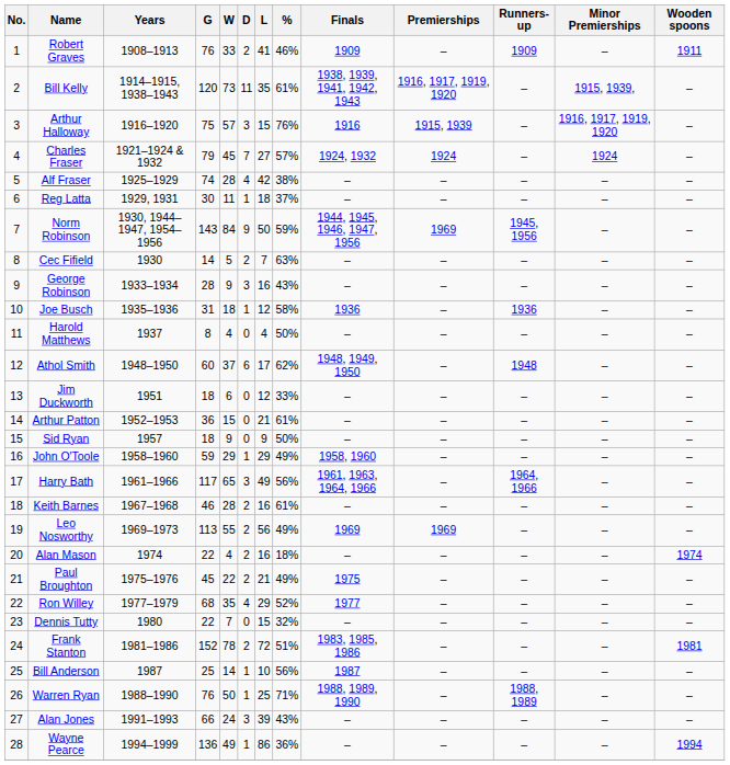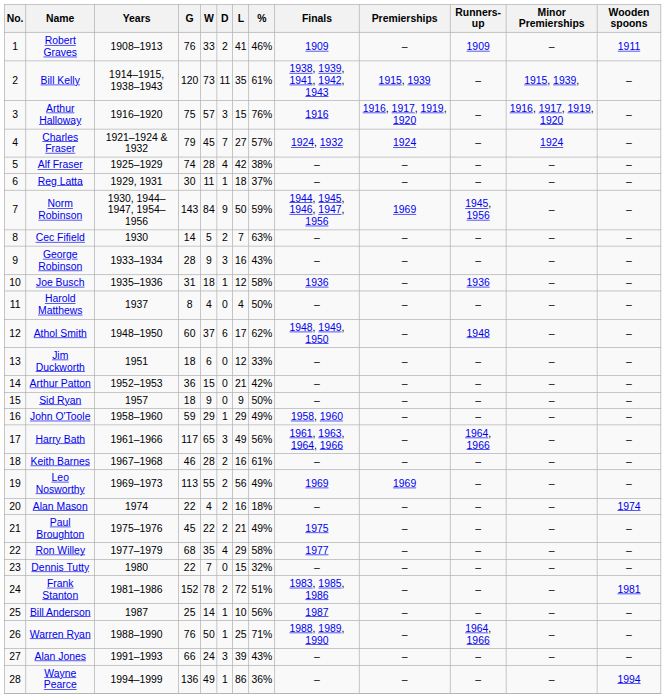 <table class="wikitable sortable" width="80%" style="text-align: center;">
 <tr>
 <th>No.</th>
 <th>Name</th>
 <th>Years</th>
 <th>G</th>
 <th>W</th>
 <th>D</th>
 <th>L</th>
 <th>%</th>
 <th>Finals</th>
 <th>Premierships</th>
 <th>Runners-up</th>
 <th>Minor Premierships</th>
 <th>Wooden spoons</th>
 </tr>
 <tr>
 <td>1</td>
 <td><a href='#'>Robert Graves</a></td>
 <td>1908–1913</td>
 <td>76</td>
 <td>33</td>
 <td>2</td>
 <td>41</td>
 <td>46%</td>
 <td><a href='#'>1909</a></td>
 <td>–</td>
 <td><a href='#'>1909</a></td>
 <td>–</td>
 <td><a href='#'>1911</a></td>
 </tr>
 <tr>
 <td>2</td>
 <td><a href='#'>Bill Kelly</a></td>
 <td>1914–1915, 1938–1943</td>
 <td>120</td>
 <td>73</td>
 <td>11</td>
 <td>35</td>
 <td>61%</td>
 <td><a href='#'>1938</a>, <a href='#'>1939</a>, <a href='#'>1941</a>, <a href='#'>1942</a>, <a href='#'>1943</a></td>
-<td><a href='#'>1916</a>, <a href='#'>1917</a>, <a href='#'>1919</a>, <a href='#'>1920</a></td>
+<td><a href='#'>1915</a>, <a href='#'>1939</a></td>
 <td>–</td>
 <td><a href='#'>1915</a>, <a href='#'>1939</a>,</td>
 <td>–</td>
 </tr>
 <tr>
 <td>3</td>
 <td><a href='#'>Arthur Halloway</a></td>
 <td>1916–1920</td>
 <td>75</td>
 <td>57</td>
 <td>3</td>
 <td>15</td>
 <td>76%</td>
 <td><a href='#'>1916</a></td>
-<td><a href='#'>1915</a>, <a href='#'>1939</a></td>
+<td><a href='#'>1916</a>, <a href='#'>1917</a>, <a href='#'>1919</a>, <a href='#'>1920</a></td>
 <td>–</td>
 <td><a href='#'>1916</a>, <a href='#'>1917</a>, <a href='#'>1919</a>, <a href='#'>1920</a></td>
 <td>–</td>
 </tr>
 <tr>
 <td>4</td>
 <td><a href='#'>Charles Fraser</a></td>
 <td>1921–1924 & 1932</td>
 <td>79</td>
 <td>45</td>
 <td>7</td>
 <td>27</td>
 <td>57%</td>
 <td><a href='#'>1924</a>, <a href='#'>1932</a></td>
 <td><a href='#'>1924</a></td>
 <td>–</td>
 <td><a href='#'>1924</a></td>
 <td>–</td>
 </tr>
 <tr>
 <td>5</td>
 <td><a href='#'>Alf Fraser</a></td>
 <td>1925–1929</td>
 <td>74</td>
 <td>28</td>
 <td>4</td>
 <td>42</td>
 <td>38%</td>
 <td>–</td>
 <td>–</td>
 <td>–</td>
 <td>–</td>
 <td>–</td>
 </tr>
 <tr>
 <td>6</td>
 <td><a href='#'>Reg Latta</a></td>
 <td>1929, 1931</td>
 <td>30</td>
 <td>11</td>
 <td>1</td>
 <td>18</td>
 <td>37%</td>
 <td>–</td>
 <td>–</td>
 <td>–</td>
 <td>–</td>
 <td>–</td>
 </tr>
 <tr>
 <td>7</td>
 <td><a href='#'>Norm Robinson</a></td>
 <td>1930, 1944–1947, 1954–1956</td>
 <td>143</td>
 <td>84</td>
 <td>9</td>
 <td>50</td>
 <td>59%</td>
 <td><a href='#'>1944</a>, <a href='#'>1945</a>, <a href='#'>1946</a>, <a href='#'>1947</a>, <a href='#'>1956</a></td>
 <td><a href='#'>1969</a></td>
 <td><a href='#'>1945</a>, <a href='#'>1956</a></td>
 <td>–</td>
 <td>–</td>
 </tr>
 <tr>
 <td>8</td>
 <td><a href='#'>Cec Fifield</a></td>
 <td>1930</td>
 <td>14</td>
 <td>5</td>
 <td>2</td>
 <td>7</td>
 <td>63%</td>
 <td>–</td>
 <td>–</td>
 <td>–</td>
 <td>–</td>
 <td>–</td>
 </tr>
 <tr>
 <td>9</td>
 <td><a href='#'>George Robinson</a></td>
 <td>1933–1934</td>
 <td>28</td>
 <td>9</td>
 <td>3</td>
 <td>16</td>
 <td>43%</td>
 <td>–</td>
 <td>–</td>
 <td>–</td>
 <td>–</td>
 <td>–</td>
 </tr>
 <tr>
 <td>10</td>
 <td><a href='#'>Joe Busch</a></td>
 <td>1935–1936</td>
 <td>31</td>
 <td>18</td>
 <td>1</td>
 <td>12</td>
 <td>58%</td>
 <td><a href='#'>1936</a></td>
 <td>–</td>
 <td><a href='#'>1936</a></td>
 <td>–</td>
 <td>–</td>
 </tr>
 <tr>
 <td>11</td>
 <td><a href='#'>Harold Matthews</a></td>
 <td>1937</td>
 <td>8</td>
 <td>4</td>
 <td>0</td>
 <td>4</td>
 <td>50%</td>
 <td>–</td>
 <td>–</td>
 <td>–</td>
 <td>–</td>
 <td>–</td>
 </tr>
 <tr>
 <td>12</td>
 <td><a href='#'>Athol Smith</a></td>
 <td>1948–1950</td>
 <td>60</td>
 <td>37</td>
 <td>6</td>
 <td>17</td>
 <td>62%</td>
 <td><a href='#'>1948</a>, <a href='#'>1949</a>, <a href='#'>1950</a></td>
 <td>–</td>
 <td><a href='#'>1948</a></td>
 <td>–</td>
 <td>–</td>
 </tr>
 <tr>
 <td>13</td>
 <td><a href='#'>Jim Duckworth</a></td>
 <td>1951</td>
 <td>18</td>
 <td>6</td>
 <td>0</td>
 <td>12</td>
 <td>33%</td>
 <td>–</td>
 <td>–</td>
 <td>–</td>
 <td>–</td>
 <td>–</td>
 </tr>
 <tr>
 <td>14</td>
 <td><a href='#'>Arthur Patton</a></td>
 <td>1952–1953</td>
 <td>36</td>
 <td>15</td>
 <td>0</td>
 <td>21</td>
-<td>61%</td>
+<td>42%</td>
 <td>–</td>
 <td>–</td>
 <td>–</td>
 <td>–</td>
 <td>–</td>
 </tr>
 <tr>
 <td>15</td>
 <td><a href='#'>Sid Ryan</a></td>
 <td>1957</td>
 <td>18</td>
 <td>9</td>
 <td>0</td>
 <td>9</td>
 <td>50%</td>
 <td>–</td>
 <td>–</td>
 <td>–</td>
 <td>–</td>
 <td>–</td>
 </tr>
 <tr>
 <td>16</td>
 <td><a href='#'>John O'Toole</a></td>
 <td>1958–1960</td>
 <td>59</td>
 <td>29</td>
 <td>1</td>
 <td>29</td>
 <td>49%</td>
 <td><a href='#'>1958</a>, <a href='#'>1960</a></td>
 <td>–</td>
 <td>–</td>
 <td>–</td>
 <td>–</td>
 </tr>
 <tr>
 <td>17</td>
 <td><a href='#'>Harry Bath</a></td>
 <td>1961–1966</td>
 <td>117</td>
 <td>65</td>
 <td>3</td>
 <td>49</td>
 <td>56%</td>
 <td><a href='#'>1961</a>, <a href='#'>1963</a>, <a href='#'>1964</a>, <a href='#'>1966</a></td>
 <td>–</td>
 <td><a href='#'>1964</a>, <a href='#'>1966</a></td>
 <td>–</td>
 <td>–</td>
 </tr>
 <tr>
 <td>18</td>
 <td><a href='#'>Keith Barnes</a></td>
 <td>1967–1968</td>
 <td>46</td>
 <td>28</td>
 <td>2</td>
 <td>16</td>
 <td>61%</td>
 <td>–</td>
 <td>–</td>
 <td>–</td>
 <td>–</td>
 <td>–</td>
 </tr>
 <tr>
 <td>19</td>
 <td><a href='#'>Leo Nosworthy</a></td>
 <td>1969–1973</td>
 <td>113</td>
 <td>55</td>
 <td>2</td>
 <td>56</td>
 <td>49%</td>
 <td><a href='#'>1969</a></td>
 <td><a href='#'>1969</a></td>
 <td>–</td>
 <td>–</td>
 <td>–</td>
 </tr>
 <tr>
 <td>20</td>
 <td><a href='#'>Alan Mason</a></td>
 <td>1974</td>
 <td>22</td>
 <td>4</td>
 <td>2</td>
 <td>16</td>
 <td>18%</td>
 <td>–</td>
 <td>–</td>
 <td>–</td>
 <td>–</td>
 <td><a href='#'>1974</a></td>
 </tr>
 <tr>
 <td>21</td>
 <td><a href='#'>Paul Broughton</a></td>
 <td>1975–1976</td>
 <td>45</td>
 <td>22</td>
 <td>2</td>
 <td>21</td>
 <td>49%</td>
 <td><a href='#'>1975</a></td>
 <td>–</td>
 <td>–</td>
 <td>–</td>
 <td>–</td>
 </tr>
 <tr>
 <td>22</td>
 <td><a href='#'>Ron Willey</a></td>
 <td>1977–1979</td>
 <td>68</td>
 <td>35</td>
 <td>4</td>
 <td>29</td>
-<td>52%</td>
+<td>58%</td>
 <td><a href='#'>1977</a></td>
 <td>–</td>
 <td>–</td>
 <td>–</td>
 <td>–</td>
 </tr>
 <tr>
 <td>23</td>
 <td><a href='#'>Dennis Tutty</a></td>
 <td>1980</td>
 <td>22</td>
 <td>7</td>
 <td>0</td>
 <td>15</td>
 <td>32%</td>
 <td>–</td>
 <td>–</td>
 <td>–</td>
 <td>–</td>
 <td>–</td>
 </tr>
 <tr>
 <td>24</td>
 <td><a href='#'>Frank Stanton</a></td>
 <td>1981–1986</td>
 <td>152</td>
 <td>78</td>
 <td>2</td>
 <td>72</td>
 <td>51%</td>
 <td><a href='#'>1983</a>, <a href='#'>1985</a>, <a href='#'>1986</a></td>
 <td>–</td>
 <td>–</td>
 <td>–</td>
 <td><a href='#'>1981</a></td>
 </tr>
 <tr>
 <td>25</td>
 <td><a href='#'>Bill Anderson</a></td>
 <td>1987</td>
 <td>25</td>
 <td>14</td>
 <td>1</td>
 <td>10</td>
 <td>56%</td>
 <td><a href='#'>1987</a></td>
 <td>–</td>
 <td>–</td>
 <td>–</td>
 <td>–</td>
 </tr>
 <tr>
 <td>26</td>
 <td><a href='#'>Warren Ryan</a></td>
 <td>1988–1990</td>
 <td>76</td>
 <td>50</td>
 <td>1</td>
 <td>25</td>
 <td>71%</td>
 <td><a href='#'>1988</a>, <a href='#'>1989</a>, <a href='#'>1990</a></td>
 <td>–</td>
-<td><a href='#'>1988</a>, <a href='#'>1989</a></td>
+<td><a href='#'>1964</a>, <a href='#'>1966</a></td>
 <td>–</td>
 <td>–</td>
 </tr>
 <tr>
 <td>27</td>
 <td><a href='#'>Alan Jones</a></td>
 <td>1991–1993</td>
 <td>66</td>
 <td>24</td>
 <td>3</td>
 <td>39</td>
 <td>43%</td>
 <td>–</td>
 <td>–</td>
 <td>–</td>
 <td>–</td>
 <td>–</td>
 </tr>
 <tr>
 <td>28</td>
 <td><a href='#'>Wayne Pearce</a></td>
 <td>1994–1999</td>
 <td>136</td>
 <td>49</td>
 <td>1</td>
 <td>86</td>
 <td>36%</td>
 <td>–</td>
 <td>–</td>
 <td>–</td>
 <td>–</td>
 <td><a href='#'>1994</a></td>
 </tr>
 <tr>
 </tr>
 </table>
